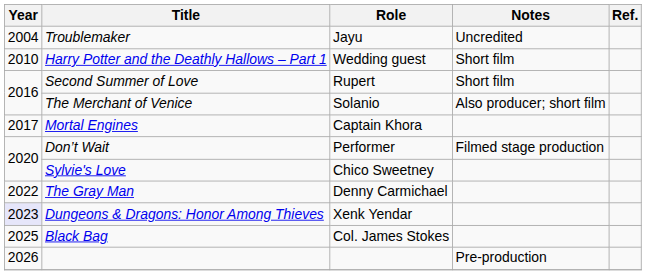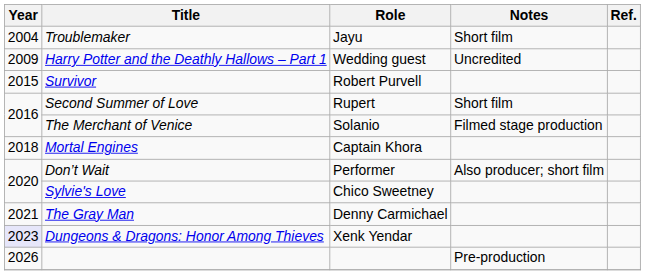 <table class="wikitable sortable">
 <tr>
 <th>Year</th>
 <th>Title</th>
 <th>Role</th>
 <th class="unsortable">Notes</th>
 <th>Ref.</th>
 </tr>
 <tr>
 <td>2004</td>
 <td><em>Troublemaker</em></td>
 <td>Jayu</td>
+<td>Short film</td>
+<td></td>
+</tr>
+<tr>
+<td>2009</td>
+<td><em><a href='#'>Harry Potter and the Deathly Hallows – Part 1</a></em></td>
+<td>Wedding guest</td>
 <td>Uncredited</td>
 <td></td>
 </tr>
 <tr>
-<td>2010</td>
-<td><em><a href='#'>Harry Potter and the Deathly Hallows – Part 1</a></em></td>
-<td>Wedding guest</td>
-<td>Short film</td>
+<td>2015</td>
+<td><em><a href='#'>Survivor</a></em></td>
+<td>Robert Purvell</td>
+<td></td>
 <td></td>
 </tr>
 <tr>
 <td rowspan="2">2016</td>
 <td><em>Second Summer of Love</em></td>
 <td>Rupert</td>
 <td>Short film</td>
 <td></td>
 </tr>
 <tr>
 <td><em>The Merchant of Venice</em></td>
 <td>Solanio</td>
-<td>Also producer; short film</td>
+<td>Filmed stage production</td>
 <td></td>
 </tr>
 <tr>
-<td>2017</td>
+<td>2018</td>
 <td><em><a href='#'>Mortal Engines</a></em></td>
 <td>Captain Khora</td>
 <td></td>
 <td></td>
 </tr>
 <tr>
 <td rowspan="2">2020</td>
 <td><em>Don’t Wait</em></td>
 <td>Performer</td>
-<td>Filmed stage production</td>
+<td>Also producer; short film</td>
 <td></td>
 </tr>
 <tr>
 <td><em><a href='#'>Sylvie's Love</a></em></td>
 <td>Chico Sweetney</td>
 <td></td>
 <td></td>
 </tr>
 <tr>
-<td>2022</td>
+<td>2021</td>
 <td><em><a href='#'>The Gray Man</a></em></td>
 <td>Denny Carmichael</td>
 <td></td>
 <td></td>
 </tr>
 <tr>
 <td style="background: lavender;">2023</td>
 <td><em><a href='#'>Dungeons & Dragons: Honor Among Thieves</a></em></td>
 <td>Xenk Yendar</td>
 <td></td>
 <td></td>
 </tr>
 <tr>
-<td>2025</td>
-<td><em><a href='#'>Black Bag</a></em></td>
-<td>Col. James Stokes</td>
-<td></td>
-<td></td>
-</tr>
-<tr>
 <td>2026</td>
 <td></td>
 <td></td>
 <td>Pre-production</td>
 <td style="text-align: center;"></td>
 </tr>
 <tr>
 </tr>
 </table>
